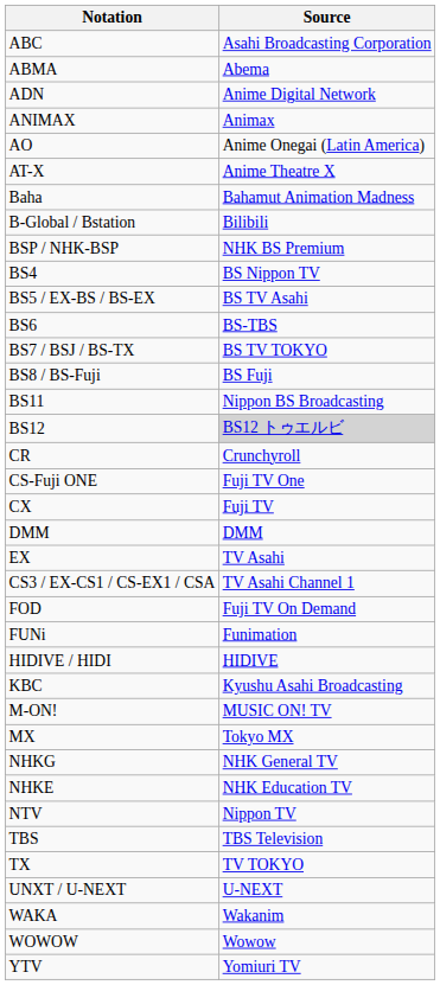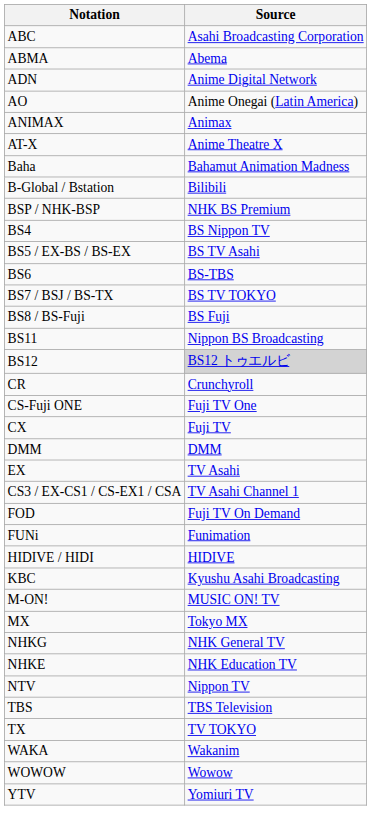 <table class="wikitable">
 <tr>
 <th>Notation</th>
 <th>Source</th>
 </tr>
 <tr>
 <td>ABC</td>
 <td><a href='#'>Asahi Broadcasting Corporation</a></td>
 </tr>
 <tr>
 <td>ABMA</td>
 <td><a href='#'>Abema</a></td>
 </tr>
 <tr sex>
 <td>ADN</td>
 <td><a href='#'>Anime Digital Network</a> </td>
 </tr>
 <tr>
+<td>AO</td>
+<td>Anime Onegai (<a href='#'>Latin America</a>)</td>
+</tr>
+<tr>
 <td>ANIMAX</td>
 <td><a href='#'>Animax</a></td>
-</tr>
-<tr>
-<td>AO</td>
-<td>Anime Onegai (<a href='#'>Latin America</a>)</td>
 </tr>
 <tr>
 <td>AT-X</td>
 <td><a href='#'>Anime Theatre X</a></td>
 </tr>
 <tr>
 <td>Baha</td>
 <td><a href='#'>Bahamut Animation Madness</a> </td>
 </tr>
 <tr>
 <td>B-Global / Bstation</td>
 <td><a href='#'>Bilibili</a></td>
 </tr>
 <tr>
 <td>BSP / NHK-BSP</td>
 <td><a href='#'>NHK BS Premium</a></td>
 </tr>
 <tr>
 <td>BS4</td>
 <td><a href='#'>BS Nippon TV</a></td>
 </tr>
 <tr>
 <td>BS5 / EX-BS / BS-EX</td>
 <td><a href='#'>BS TV Asahi</a></td>
 </tr>
 <tr>
 <td>BS6</td>
 <td><a href='#'>BS-TBS</a></td>
 </tr>
 <tr>
 <td>BS7 / BSJ / BS-TX</td>
 <td><a href='#'>BS TV TOKYO</a></td>
 </tr>
 <tr>
 <td>BS8 / BS-Fuji</td>
 <td><a href='#'>BS Fuji</a></td>
 </tr>
 <tr>
 <td>BS11</td>
 <td><a href='#'>Nippon BS Broadcasting</a></td>
 </tr>
 <tr>
 <td>BS12</td>
 <td style="background: lightgrey;"><a href='#'>BS12 トゥエルビ</a></td>
 </tr>
 <tr>
 <td>CR</td>
 <td><a href='#'>Crunchyroll</a></td>
 </tr>
 <tr>
 <td>CS-Fuji ONE</td>
 <td><a href='#'>Fuji TV One</a></td>
 </tr>
 <tr>
 <td>CX</td>
 <td><a href='#'>Fuji TV</a></td>
 </tr>
 <tr>
 <td>DMM</td>
 <td><a href='#'>DMM</a></td>
 </tr>
 <tr>
 <td>EX</td>
 <td><a href='#'>TV Asahi</a></td>
 </tr>
 <tr>
 <td>CS3 / EX-CS1 / CS-EX1 / CSA</td>
 <td><a href='#'>TV Asahi Channel 1</a></td>
 </tr>
 <tr>
 <td>FOD</td>
 <td><a href='#'>Fuji TV On Demand</a></td>
 </tr>
 <tr>
 <td>FUNi</td>
 <td><a href='#'>Funimation</a></td>
 </tr>
 <tr>
 <td>HIDIVE / HIDI</td>
 <td><a href='#'>HIDIVE</a></td>
 </tr>
 <tr>
 <td>KBC</td>
 <td><a href='#'>Kyushu Asahi Broadcasting</a></td>
 </tr>
 <tr>
 <td>M-ON!</td>
 <td><a href='#'>MUSIC ON! TV</a></td>
 </tr>
 <tr>
 <td>MX</td>
 <td><a href='#'>Tokyo MX</a></td>
 </tr>
 <tr>
 <td>NHKG</td>
 <td><a href='#'>NHK General TV</a></td>
 </tr>
 <tr>
 <td>NHKE</td>
 <td><a href='#'>NHK Education TV</a></td>
 </tr>
 <tr>
 <td>NTV</td>
 <td><a href='#'>Nippon TV</a></td>
 </tr>
 <tr>
 <td>TBS</td>
 <td><a href='#'>TBS Television</a></td>
 </tr>
 <tr>
 <td>TX</td>
 <td><a href='#'>TV TOKYO</a></td>
 </tr>
 <tr>
-<td>UNXT / U-NEXT</td>
-<td><a href='#'>U-NEXT</a></td>
-</tr>
-<tr>
 <td>WAKA</td>
 <td><a href='#'>Wakanim</a></td>
 </tr>
 <tr>
 <td>WOWOW</td>
 <td><a href='#'>Wowow</a></td>
 </tr>
 <tr>
 <td>YTV</td>
 <td><a href='#'>Yomiuri TV</a></td>
 </tr>
 </table>
